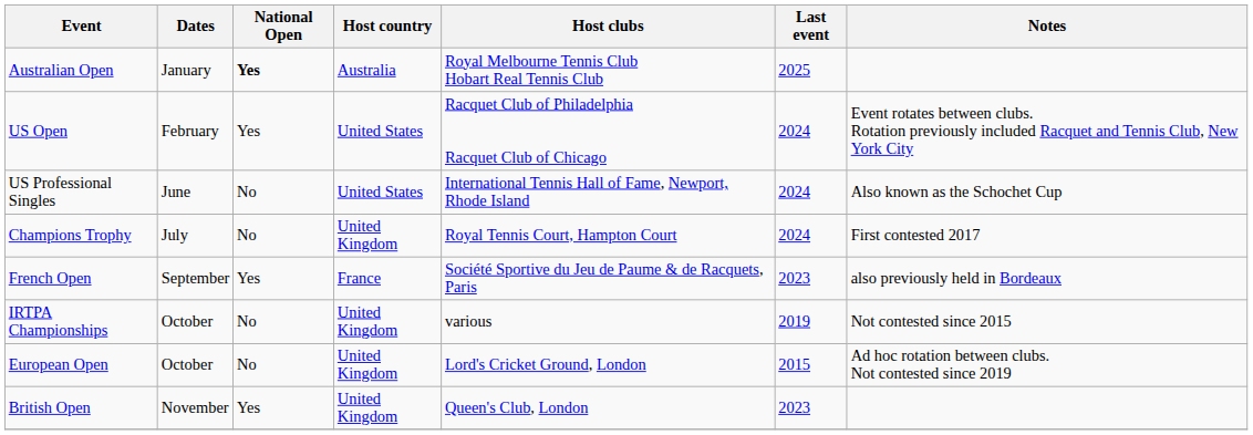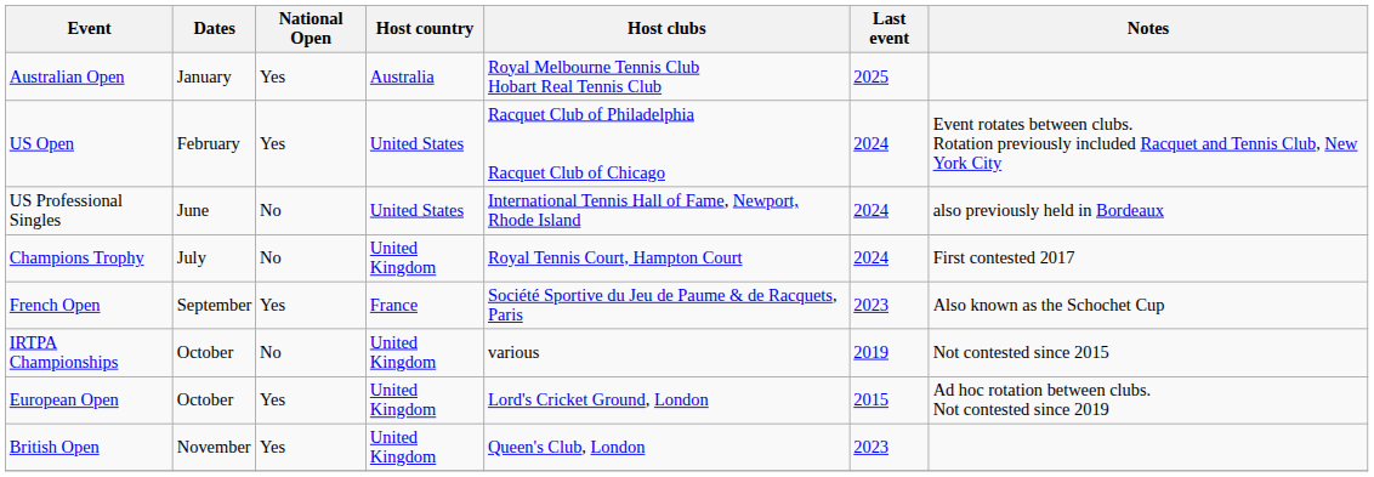 <table class="wikitable">
 <tr>
 <th>Event</th>
 <th>Dates</th>
 <th>National Open</th>
 <th>Host country</th>
 <th>Host clubs</th>
 <th>Last event</th>
 <th>Notes</th>
 </tr>
 <tr>
 <td><a href='#'>Australian Open</a></td>
 <td>January</td>
-<td><strong>Yes</strong></td>
+<td>Yes</td>
 <td> <a href='#'>Australia</a></td>
 <td><a href='#'>Royal Melbourne Tennis Club</a> <br> <a href='#'>Hobart Real Tennis Club</a></td>
 <td><a href='#'>2025</a></td>
 <td></td>
 </tr>
 <tr>
 <td><a href='#'>US Open</a></td>
 <td>February</td>
 <td>Yes</td>
 <td> <a href='#'>United States</a></td>
 <td><a href='#'>Racquet Club of Philadelphia</a> <br>  <br>  <br> <a href='#'>Racquet Club of Chicago</a></td>
 <td><a href='#'>2024</a></td>
 <td>Event rotates between clubs. <br> Rotation previously included <a href='#'>Racquet and Tennis Club</a>, <a href='#'>New York City</a></td>
 </tr>
 <tr>
 <td>US Professional Singles</td>
 <td>June</td>
 <td>No</td>
 <td> <a href='#'>United States</a></td>
 <td><a href='#'>International Tennis Hall of Fame</a>, <a href='#'>Newport, Rhode Island</a></td>
 <td><a href='#'>2024</a></td>
-<td>Also known as the Schochet Cup</td>
+<td>also previously held in <a href='#'>Bordeaux</a></td>
 </tr>
 <tr>
 <td><a href='#'>Champions Trophy</a></td>
 <td>July</td>
 <td>No</td>
 <td> <a href='#'>United Kingdom</a></td>
 <td><a href='#'>Royal Tennis Court, Hampton Court</a></td>
 <td><a href='#'>2024</a></td>
 <td>First contested 2017</td>
 </tr>
 <tr>
 <td><a href='#'>French Open</a></td>
 <td>September</td>
 <td>Yes</td>
 <td> <a href='#'>France</a></td>
 <td><a href='#'>Société Sportive du Jeu de Paume & de Racquets</a>, <a href='#'>Paris</a></td>
 <td><a href='#'>2023</a></td>
-<td>also previously held in <a href='#'>Bordeaux</a></td>
+<td>Also known as the Schochet Cup</td>
 </tr>
 <tr>
 <td><a href='#'>IRTPA Championships</a></td>
 <td>October</td>
 <td>No</td>
 <td> <a href='#'>United Kingdom</a></td>
 <td>various</td>
 <td><a href='#'>2019</a></td>
 <td>Not contested since 2015</td>
 </tr>
 <tr>
 <td><a href='#'>European Open</a></td>
 <td>October</td>
-<td>No</td>
+<td>Yes</td>
 <td> <a href='#'>United Kingdom</a></td>
 <td><a href='#'>Lord's Cricket Ground</a>, <a href='#'>London</a></td>
 <td><a href='#'>2015</a></td>
 <td>Ad hoc rotation between clubs. <br> Not contested since 2019</td>
 </tr>
 <tr>
 <td><a href='#'>British Open</a></td>
 <td>November</td>
 <td>Yes</td>
 <td> <a href='#'>United Kingdom</a></td>
 <td><a href='#'>Queen's Club</a>, <a href='#'>London</a></td>
 <td><a href='#'>2023</a></td>
 <td></td>
 </tr>
 <tr>
 </tr>
 </table>
